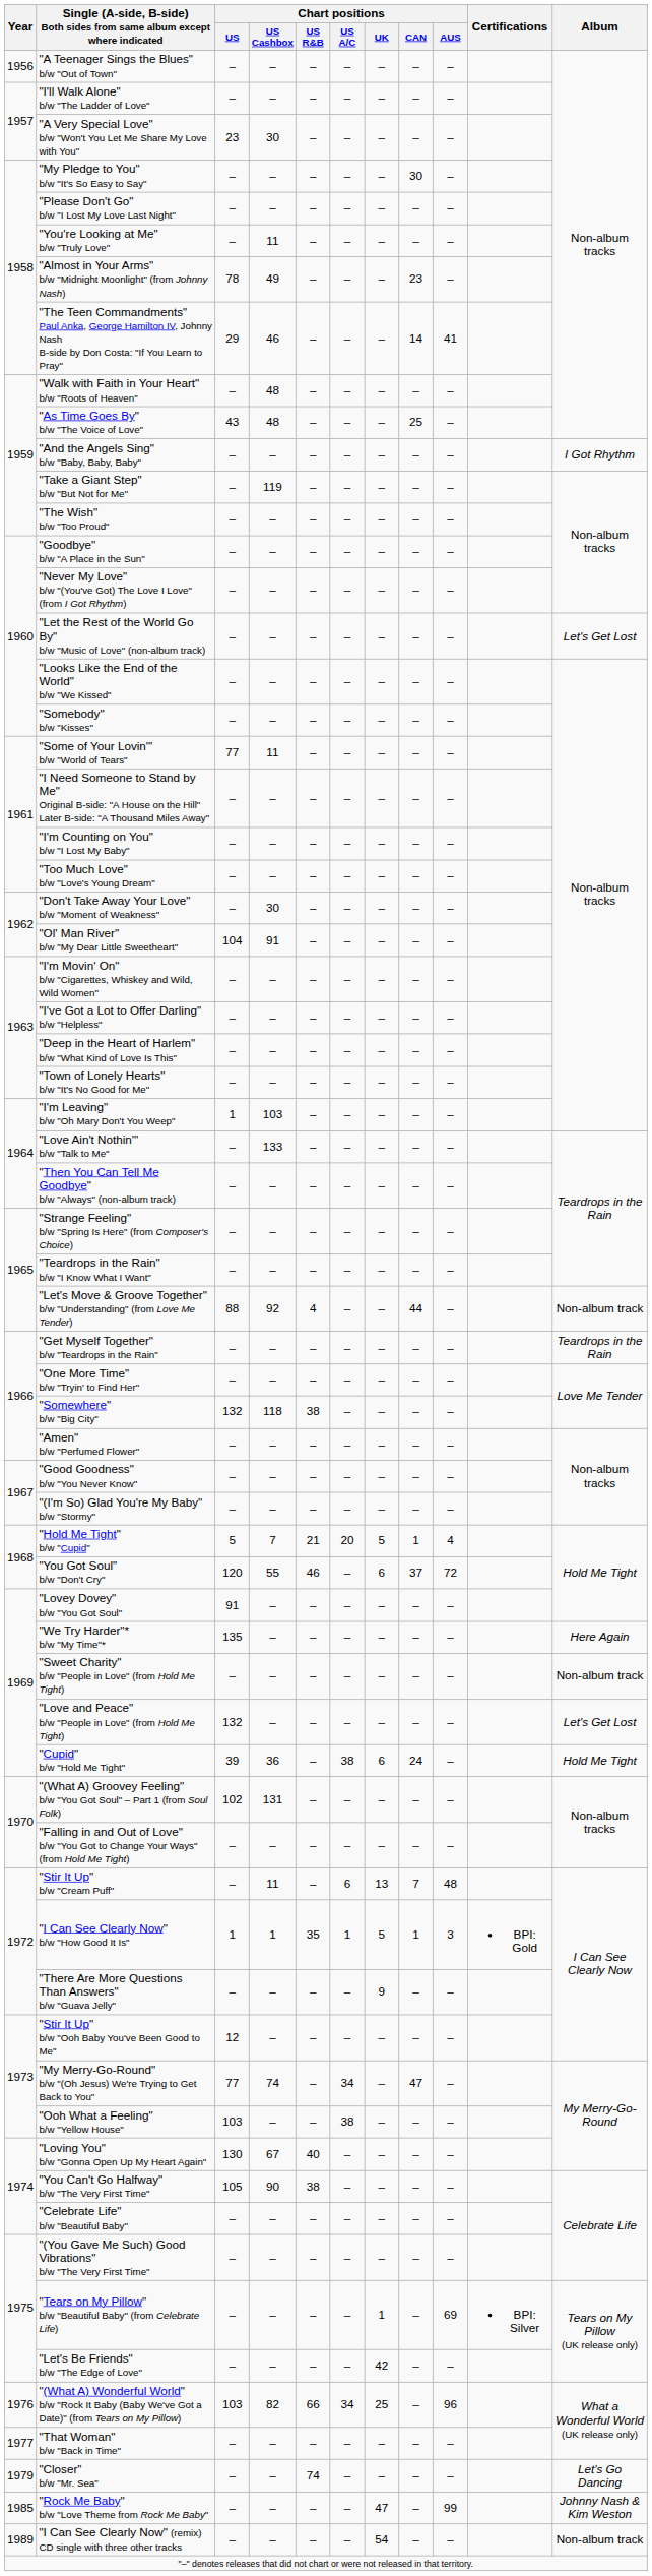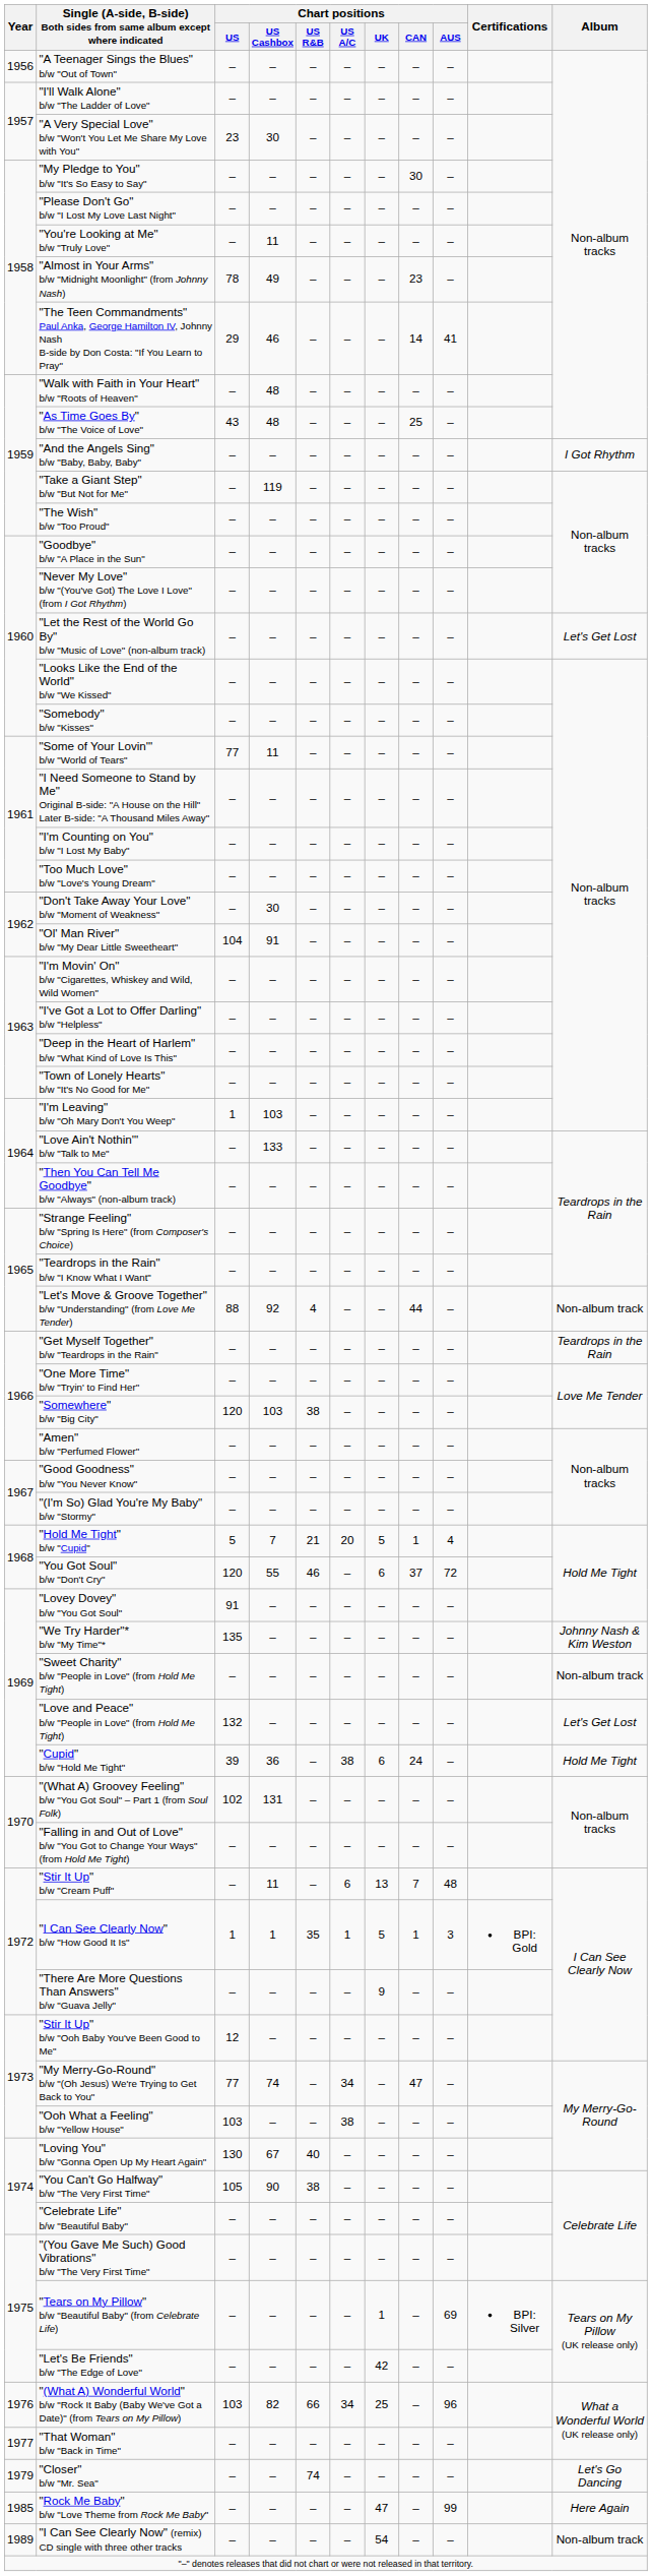 <table class="wikitable" style="text-align:center;">
 <tr>
 <th rowspan="2">Year</th>
 <th rowspan="2">Single (A-side, B-side)<br><small>Both sides from same album except where indicated</small></th>
 <th colspan="7">Chart positions</th>
 <th rowspan="2">Certifications</th>
 <th rowspan="2">Album</th>
 </tr>
 <tr style="font-size:smaller;">
 <th style="width:40px;"><a href='#'>US</a><br></th>
 <th style="width:40px;"><a href='#'>US<br>Cashbox</a><br></th>
 <th style="width:40px;"><a href='#'>US<br>R&B</a><br></th>
 <th style="width:40px;"><a href='#'>US<br>A/C</a><br></th>
 <th style="width:40px;"><a href='#'>UK</a><br></th>
 <th style="width:40px;"><a href='#'>CAN</a><br></th>
 <th style="width:40px;"><a href='#'>AUS</a><br></th>
 </tr>
 <tr>
 <td>1956</td>
 <td style="text-align:left;">"A Teenager Sings the Blues"<br><small>b/w "Out of Town"</small></td>
 <td>–</td>
 <td>–</td>
 <td>–</td>
 <td>–</td>
 <td>–</td>
 <td>–</td>
 <td>–</td>
 <td></td>
 <td rowspan="10">Non-album tracks</td>
 </tr>
 <tr>
 <td rowspan="2">1957</td>
 <td style="text-align:left;">"I'll Walk Alone"<br><small>b/w "The Ladder of Love"</small></td>
 <td>–</td>
 <td>–</td>
 <td>–</td>
 <td>–</td>
 <td>–</td>
 <td>–</td>
 <td>–</td>
 <td></td>
 </tr>
 <tr>
 <td style="text-align:left;">"A Very Special Love"<br><small>b/w "Won't You Let Me Share My Love with You"</small></td>
 <td>23</td>
 <td>30</td>
 <td>–</td>
 <td>–</td>
 <td>–</td>
 <td>–</td>
 <td>–</td>
 <td></td>
 </tr>
 <tr>
 <td rowspan="5">1958</td>
 <td style="text-align:left;">"My Pledge to You"<br><small>b/w "It's So Easy to Say"</small></td>
 <td>–</td>
 <td>–</td>
 <td>–</td>
 <td>–</td>
 <td>–</td>
 <td>30</td>
 <td>–</td>
 <td></td>
 </tr>
 <tr>
 <td style="text-align:left;">"Please Don't Go"<br><small>b/w "I Lost My Love Last Night"</small></td>
 <td>–</td>
 <td>–</td>
 <td>–</td>
 <td>–</td>
 <td>–</td>
 <td>–</td>
 <td>–</td>
 <td></td>
 </tr>
 <tr>
 <td style="text-align:left;">"You're Looking at Me"<br><small>b/w "Truly Love"</small></td>
 <td>–</td>
 <td>11</td>
 <td>–</td>
 <td>–</td>
 <td>–</td>
 <td>–</td>
 <td>–</td>
 <td></td>
 </tr>
 <tr>
 <td style="text-align:left;">"Almost in Your Arms"<br><small>b/w "Midnight Moonlight" (from <em>Johnny Nash</em>)</small></td>
 <td>78</td>
 <td>49</td>
 <td>–</td>
 <td>–</td>
 <td>–</td>
 <td>23<br></td>
 <td>–</td>
 <td></td>
 </tr>
 <tr>
 <td style="text-align:left;">"The Teen Commandments"<br><small><a href='#'>Paul Anka</a>, <a href='#'>George Hamilton IV</a>, Johnny Nash</small><br><small>B-side by Don Costa: "If You Learn to Pray"</small></td>
 <td>29</td>
 <td>46</td>
 <td>–</td>
 <td>–</td>
 <td>–</td>
 <td>14<br></td>
 <td>41</td>
 <td></td>
 </tr>
 <tr>
 <td rowspan="5">1959</td>
 <td style="text-align:left;">"Walk with Faith in Your Heart"<br><small>b/w "Roots of Heaven"</small></td>
 <td>–</td>
 <td>48</td>
 <td>–</td>
 <td>–</td>
 <td>–</td>
 <td>–</td>
 <td>–</td>
 <td></td>
 </tr>
 <tr>
 <td style="text-align:left;">"<a href='#'>As Time Goes By</a>"<br><small>b/w "The Voice of Love"</small></td>
 <td>43</td>
 <td>48</td>
 <td>–</td>
 <td>–</td>
 <td>–</td>
 <td>25<br></td>
 <td>–</td>
 <td></td>
 </tr>
 <tr>
 <td style="text-align:left;">"And the Angels Sing"<br><small>b/w "Baby, Baby, Baby"</small></td>
 <td>–</td>
 <td>–</td>
 <td>–</td>
 <td>–</td>
 <td>–</td>
 <td>–</td>
 <td>–</td>
 <td></td>
 <td><em>I Got Rhythm</em></td>
 </tr>
 <tr>
 <td style="text-align:left;">"Take a Giant Step"<br><small>b/w "But Not for Me"</small></td>
 <td>–</td>
 <td>119</td>
 <td>–</td>
 <td>–</td>
 <td>–</td>
 <td>–</td>
 <td>–</td>
 <td></td>
 <td rowspan="4">Non-album tracks</td>
 </tr>
 <tr>
 <td style="text-align:left;">"The Wish"<br><small>b/w "Too Proud"</small></td>
 <td>–</td>
 <td>–</td>
 <td>–</td>
 <td>–</td>
 <td>–</td>
 <td>–</td>
 <td>–</td>
 <td></td>
 </tr>
 <tr>
 <td rowspan="5">1960</td>
 <td style="text-align:left;">"Goodbye"<br><small>b/w "A Place in the Sun"</small></td>
 <td>–</td>
 <td>–</td>
 <td>–</td>
 <td>–</td>
 <td>–</td>
 <td>–</td>
 <td>–</td>
 <td></td>
 </tr>
 <tr>
 <td style="text-align:left;">"Never My Love"<br><small>b/w "(You've Got) The Love I Love" (from <em>I Got Rhythm</em>)</small></td>
 <td>–</td>
 <td>–</td>
 <td>–</td>
 <td>–</td>
 <td>–</td>
 <td>–</td>
 <td>–</td>
 <td></td>
 </tr>
 <tr>
 <td style="text-align:left;">"Let the Rest of the World Go By"<br><small>b/w "Music of Love" (non-album track)</small></td>
 <td>–</td>
 <td>–</td>
 <td>–</td>
 <td>–</td>
 <td>–</td>
 <td>–</td>
 <td>–</td>
 <td></td>
 <td><em>Let's Get Lost</em></td>
 </tr>
 <tr>
 <td style="text-align:left;">"Looks Like the End of the World"<br><small>b/w "We Kissed"</small></td>
 <td>–</td>
 <td>–</td>
 <td>–</td>
 <td>–</td>
 <td>–</td>
 <td>–</td>
 <td>–</td>
 <td></td>
 <td rowspan="13">Non-album tracks</td>
 </tr>
 <tr>
 <td style="text-align:left;">"Somebody"<br><small>b/w "Kisses"</small></td>
 <td>–</td>
 <td>–</td>
 <td>–</td>
 <td>–</td>
 <td>–</td>
 <td>–</td>
 <td>–</td>
 <td></td>
 </tr>
 <tr>
 <td rowspan="4">1961</td>
 <td style="text-align:left;">"Some of Your Lovin'"<br><small>b/w "World of Tears"</small></td>
 <td>77</td>
 <td>11</td>
 <td>–</td>
 <td>–</td>
 <td>–</td>
 <td>–</td>
 <td>–</td>
 <td></td>
 </tr>
 <tr>
 <td style="text-align:left;">"I Need Someone to Stand by Me"<br><small>Original B-side: "A House on the Hill"<br>Later B-side: "A Thousand Miles Away"</small></td>
 <td>–</td>
 <td>–</td>
 <td>–</td>
 <td>–</td>
 <td>–</td>
 <td>–</td>
 <td>–</td>
 <td></td>
 </tr>
 <tr>
 <td style="text-align:left;">"I'm Counting on You"<br><small>b/w "I Lost My Baby"</small></td>
 <td>–</td>
 <td>–</td>
 <td>–</td>
 <td>–</td>
 <td>–</td>
 <td>–</td>
 <td>–</td>
 <td></td>
 </tr>
 <tr>
 <td style="text-align:left;">"Too Much Love"<br><small>b/w "Love's Young Dream"</small></td>
 <td>–</td>
 <td>–</td>
 <td>–</td>
 <td>–</td>
 <td>–</td>
 <td>–</td>
 <td>–</td>
 <td></td>
 </tr>
 <tr>
 <td rowspan="2">1962</td>
 <td style="text-align:left;">"Don't Take Away Your Love"<br><small>b/w "Moment of Weakness"</small></td>
 <td>–</td>
 <td>30</td>
 <td>–</td>
 <td>–</td>
 <td>–</td>
 <td>–</td>
 <td>–</td>
 <td></td>
 </tr>
 <tr>
 <td style="text-align:left;">"Ol' Man River"<br><small>b/w "My Dear Little Sweetheart"</small></td>
 <td>104</td>
 <td>91</td>
 <td>–</td>
 <td>–</td>
 <td>–</td>
 <td>–</td>
 <td>–</td>
 <td></td>
 </tr>
 <tr>
 <td rowspan="4">1963</td>
 <td style="text-align:left;">"I'm Movin' On"<br><small>b/w "Cigarettes, Whiskey and Wild, Wild Women"</small></td>
 <td>–</td>
 <td>–</td>
 <td>–</td>
 <td>–</td>
 <td>–</td>
 <td>–</td>
 <td>–</td>
 <td></td>
 </tr>
 <tr>
 <td style="text-align:left;">"I've Got a Lot to Offer Darling"<br><small>b/w "Helpless"</small></td>
 <td>–</td>
 <td>–</td>
 <td>–</td>
 <td>–</td>
 <td>–</td>
 <td>–</td>
 <td>–</td>
 <td></td>
 </tr>
 <tr>
 <td style="text-align:left;">"Deep in the Heart of Harlem"<br><small>b/w "What Kind of Love Is This"</small></td>
 <td>–</td>
 <td>–</td>
 <td>–</td>
 <td>–</td>
 <td>–</td>
 <td>–</td>
 <td>–</td>
 <td></td>
 </tr>
 <tr>
 <td style="text-align:left;">"Town of Lonely Hearts"<br><small>b/w "It's No Good for Me"</small></td>
 <td>–</td>
 <td>–</td>
 <td>–</td>
 <td>–</td>
 <td>–</td>
 <td>–</td>
 <td>–</td>
 <td></td>
 </tr>
 <tr>
 <td rowspan="3">1964</td>
 <td style="text-align:left;">"I'm Leaving"<br><small>b/w "Oh Mary Don't You Weep"</small></td>
 <td>1</td>
 <td>103</td>
 <td>–</td>
 <td>–</td>
 <td>–</td>
 <td>–</td>
 <td>–</td>
 <td></td>
 </tr>
 <tr>
 <td style="text-align:left;">"Love Ain't Nothin'"<br><small>b/w "Talk to Me"</small></td>
 <td>–</td>
 <td>133</td>
 <td>–</td>
 <td>–</td>
 <td>–</td>
 <td>–</td>
 <td>–</td>
 <td></td>
 <td rowspan="4"><em>Teardrops in the Rain</em></td>
 </tr>
 <tr>
 <td style="text-align:left;">"<a href='#'>Then You Can Tell Me Goodbye</a>"<br><small>b/w "Always" (non-album track)</small></td>
 <td>–</td>
 <td>–</td>
 <td>–</td>
 <td>–</td>
 <td>–</td>
 <td>–</td>
 <td>–</td>
 <td></td>
 </tr>
 <tr>
 <td rowspan="3">1965</td>
 <td style="text-align:left;">"Strange Feeling"<br><small>b/w "Spring Is Here" (from <em>Composer's Choice</em>)</small></td>
 <td>–</td>
 <td>–</td>
 <td>–</td>
 <td>–</td>
 <td>–</td>
 <td>–</td>
 <td>–</td>
 <td></td>
 </tr>
 <tr>
 <td style="text-align:left;">"Teardrops in the Rain"<br><small>b/w "I Know What I Want"</small></td>
 <td>–</td>
 <td>–</td>
 <td>–</td>
 <td>–</td>
 <td>–</td>
 <td>–</td>
 <td>–</td>
 <td></td>
 </tr>
 <tr>
 <td style="text-align:left;">"Let's Move & Groove Together"<br><small>b/w "Understanding" (from <em>Love Me Tender</em>)</small></td>
 <td>88</td>
 <td>92</td>
 <td>4</td>
 <td>–</td>
 <td>–</td>
 <td>44<br></td>
 <td>–</td>
 <td></td>
 <td>Non-album track</td>
 </tr>
 <tr>
 <td rowspan="4">1966</td>
 <td style="text-align:left;">"Get Myself Together"<br><small>b/w "Teardrops in the Rain"</small></td>
 <td>–</td>
 <td>–</td>
 <td>–</td>
 <td>–</td>
 <td>–</td>
 <td>–</td>
 <td>–</td>
 <td></td>
 <td><em>Teardrops in the Rain</em></td>
 </tr>
 <tr>
 <td style="text-align:left;">"One More Time"<br><small>b/w "Tryin' to Find Her"</small></td>
 <td>–</td>
 <td>–</td>
 <td>–</td>
 <td>–</td>
 <td>–</td>
 <td>–</td>
 <td>–</td>
 <td></td>
 <td rowspan="2"><em>Love Me Tender</em></td>
 </tr>
 <tr>
 <td style="text-align:left;">"<a href='#'>Somewhere</a>"<br><small>b/w "Big City"</small></td>
-<td>132</td>
-<td>118</td>
+<td>120</td>
+<td>103</td>
 <td>38</td>
 <td>–</td>
 <td>–</td>
 <td>–</td>
 <td>–</td>
 <td></td>
 </tr>
 <tr>
 <td style="text-align:left;">"Amen"<br><small>b/w "Perfumed Flower"</small></td>
 <td>–</td>
 <td>–</td>
 <td>–</td>
 <td>–</td>
 <td>–</td>
 <td>–</td>
 <td>–</td>
 <td></td>
 <td rowspan="3">Non-album tracks</td>
 </tr>
 <tr>
 <td rowspan="2">1967</td>
 <td style="text-align:left;">"Good Goodness"<br><small>b/w "You Never Know"</small></td>
 <td>–</td>
 <td>–</td>
 <td>–</td>
 <td>–</td>
 <td>–</td>
 <td>–</td>
 <td>–</td>
 <td></td>
 </tr>
 <tr>
 <td style="text-align:left;">"(I'm So) Glad You're My Baby"<br><small>b/w "Stormy"</small></td>
 <td>–</td>
 <td>–</td>
 <td>–</td>
 <td>–</td>
 <td>–</td>
 <td>–</td>
 <td>–</td>
 <td></td>
 </tr>
 <tr>
 <td rowspan="2">1968</td>
 <td style="text-align:left;">"<a href='#'>Hold Me Tight</a>"<br><small>b/w "<a href='#'>Cupid</a>"</small></td>
 <td>5</td>
 <td>7</td>
 <td>21</td>
 <td>20</td>
 <td>5</td>
 <td>1</td>
 <td>4</td>
 <td></td>
 <td rowspan="3"><em>Hold Me Tight</em></td>
 </tr>
 <tr>
 <td style="text-align:left;">"You Got Soul"<br><small>b/w "Don't Cry"</small></td>
 <td>120</td>
 <td>55</td>
 <td>46</td>
 <td>–</td>
 <td>6</td>
 <td>37</td>
 <td>72</td>
 <td></td>
 </tr>
 <tr>
 <td rowspan="5">1969</td>
 <td style="text-align:left;">"Lovey Dovey"<br><small>b/w "You Got Soul"</small></td>
 <td>91</td>
 <td>–</td>
 <td>–</td>
 <td>–</td>
 <td>–</td>
 <td>–</td>
 <td>–</td>
 <td></td>
 </tr>
 <tr>
 <td style="text-align:left;">"We Try Harder"*<br><small>b/w "My Time"*</small></td>
 <td>135</td>
 <td>–</td>
 <td>–</td>
 <td>–</td>
 <td>–</td>
 <td>–</td>
 <td>–</td>
 <td></td>
-<td><em>Here Again</em></td>
+<td><em>Johnny Nash & Kim Weston</em></td>
 </tr>
 <tr>
 <td style="text-align:left;">"Sweet Charity"<br><small>b/w "People in Love" (from <em>Hold Me Tight</em>)</small></td>
 <td>–</td>
 <td>–</td>
 <td>–</td>
 <td>–</td>
 <td>–</td>
 <td>–</td>
 <td>–</td>
 <td></td>
 <td>Non-album track</td>
 </tr>
 <tr>
 <td style="text-align:left;">"Love and Peace"<br><small>b/w "People in Love" (from <em>Hold Me Tight</em>)</small></td>
 <td>132</td>
 <td>–</td>
 <td>–</td>
 <td>–</td>
 <td>–</td>
 <td>–</td>
 <td>–</td>
 <td></td>
 <td><em>Let's Get Lost</em></td>
 </tr>
 <tr>
 <td style="text-align:left;">"<a href='#'>Cupid</a>"<br><small>b/w "Hold Me Tight"</small></td>
 <td>39</td>
 <td>36</td>
 <td>–</td>
 <td>38</td>
 <td>6</td>
 <td>24<br></td>
 <td>–</td>
 <td></td>
 <td><em>Hold Me Tight</em></td>
 </tr>
 <tr>
 <td rowspan="2">1970</td>
 <td style="text-align:left;">"(What A) Groovey Feeling"<br><small>b/w "You Got Soul" – Part 1 (from <em>Soul Folk</em>)</small></td>
 <td>102</td>
 <td>131</td>
 <td>–</td>
 <td>–</td>
 <td>–</td>
 <td>–</td>
 <td>–</td>
 <td></td>
 <td rowspan="2">Non-album tracks</td>
 </tr>
 <tr>
 <td style="text-align:left;">"Falling in and Out of Love"<br><small>b/w "You Got to Change Your Ways" (from <em>Hold Me Tight</em>)</small></td>
 <td>–</td>
 <td>–</td>
 <td>–</td>
 <td>–</td>
 <td>–</td>
 <td>–</td>
 <td>–</td>
 <td></td>
 </tr>
 <tr>
 <td rowspan="3">1972</td>
 <td style="text-align:left;">"<a href='#'>Stir It Up</a>"<br><small>b/w "Cream Puff"</small></td>
 <td>–</td>
 <td>11</td>
 <td>–</td>
 <td>6</td>
 <td>13</td>
 <td>7</td>
 <td>48</td>
 <td></td>
 <td rowspan="4"><em>I Can See Clearly Now</em></td>
 </tr>
 <tr>
 <td style="text-align:left;">"<a href='#'>I Can See Clearly Now</a>"<br><small>b/w "How Good It Is"</small></td>
 <td>1</td>
 <td>1</td>
 <td>35</td>
 <td>1</td>
 <td>5</td>
 <td>1</td>
 <td>3</td>
 <td><br><ul><li>BPI: Gold</li></ul></td>
 </tr>
 <tr>
 <td style="text-align:left;">"There Are More Questions Than Answers"<br><small>b/w "Guava Jelly"</small></td>
 <td>–</td>
 <td>–</td>
 <td>–</td>
 <td>–</td>
 <td>9</td>
 <td>–</td>
 <td>–</td>
 <td></td>
 </tr>
 <tr>
 <td rowspan="3">1973</td>
 <td style="text-align:left;">"<a href='#'>Stir It Up</a>"<br><small>b/w "Ooh Baby You've Been Good to Me"</small></td>
 <td>12</td>
 <td>–</td>
 <td>–</td>
 <td>–</td>
 <td>–</td>
 <td>–</td>
 <td>–</td>
 <td></td>
 </tr>
 <tr>
 <td style="text-align:left;">"My Merry-Go-Round"<br><small>b/w "(Oh Jesus) We're Trying to Get Back to You"</small></td>
 <td>77</td>
 <td>74</td>
 <td>–</td>
 <td>34</td>
 <td>–</td>
 <td>47</td>
 <td>–</td>
 <td></td>
 <td rowspan="3"><em>My Merry-Go-Round</em></td>
 </tr>
 <tr>
 <td style="text-align:left;">"Ooh What a Feeling"<br><small>b/w "Yellow House"</small></td>
 <td>103</td>
 <td>–</td>
 <td>–</td>
 <td>38</td>
 <td>–</td>
 <td>–</td>
 <td>–</td>
 <td></td>
 </tr>
 <tr>
 <td rowspan="3">1974</td>
 <td style="text-align:left;">"Loving You"<br><small>b/w "Gonna Open Up My Heart Again"</small></td>
 <td>130</td>
 <td>67</td>
 <td>40</td>
 <td>–</td>
 <td>–</td>
 <td>–</td>
 <td>–</td>
 <td></td>
 </tr>
 <tr>
 <td style="text-align:left;">"You Can't Go Halfway"<br><small>b/w "The Very First Time"</small></td>
 <td>105</td>
 <td>90</td>
 <td>38</td>
 <td>–</td>
 <td>–</td>
 <td>–</td>
 <td>–</td>
 <td></td>
 <td rowspan="3"><em>Celebrate Life</em></td>
 </tr>
 <tr>
 <td style="text-align:left;">"Celebrate Life"<br><small>b/w "Beautiful Baby"</small></td>
 <td>–</td>
 <td>–</td>
 <td>–</td>
 <td>–</td>
 <td>–</td>
 <td>–</td>
 <td>–</td>
 <td></td>
 </tr>
 <tr>
 <td rowspan="3">1975</td>
 <td style="text-align:left;">"(You Gave Me Such) Good Vibrations"<br><small>b/w "The Very First Time"</small></td>
 <td>–</td>
 <td>–</td>
 <td>–</td>
 <td>–</td>
 <td>–</td>
 <td>–</td>
 <td>–</td>
 <td></td>
 </tr>
 <tr>
 <td style="text-align:left;">"<a href='#'>Tears on My Pillow</a>"<br><small>b/w "Beautiful Baby" (from <em>Celebrate Life</em>)</small></td>
 <td>–</td>
 <td>–</td>
 <td>–</td>
 <td>–</td>
 <td>1</td>
 <td>–</td>
 <td>69</td>
 <td><br><ul><li>BPI: Silver</li></ul></td>
 <td rowspan="2"><em>Tears on My Pillow</em><br><small> (UK release only)</small></td>
 </tr>
 <tr>
 <td style="text-align:left;">"Let's Be Friends"<br><small>b/w "The Edge of Love"</small></td>
 <td>–</td>
 <td>–</td>
 <td>–</td>
 <td>–</td>
 <td>42</td>
 <td>–</td>
 <td>–</td>
 <td></td>
 </tr>
 <tr>
 <td>1976</td>
 <td style="text-align:left;">"<a href='#'>(What A) Wonderful World</a>"<br><small>b/w "Rock It Baby (Baby We've Got a Date)" (from <em>Tears on My Pillow</em>)</small></td>
 <td>103</td>
 <td>82</td>
 <td>66</td>
 <td>34</td>
 <td>25</td>
 <td>–</td>
 <td>96</td>
 <td></td>
 <td rowspan="2"><em>What a Wonderful World</em><br><small> (UK release only)</small></td>
 </tr>
 <tr>
 <td>1977</td>
 <td style="text-align:left;">"That Woman"<br><small>b/w "Back in Time"</small></td>
 <td>–</td>
 <td>–</td>
 <td>–</td>
 <td>–</td>
 <td>–</td>
 <td>–</td>
 <td>–</td>
 <td></td>
 </tr>
 <tr>
 <td>1979</td>
 <td style="text-align:left;">"Closer"<br><small>b/w "Mr. Sea"</small></td>
 <td>–</td>
 <td>–</td>
 <td>74</td>
 <td>–</td>
 <td>–</td>
 <td>–</td>
 <td>–</td>
 <td></td>
 <td><em>Let's Go Dancing</em></td>
 </tr>
 <tr>
 <td>1985</td>
 <td style="text-align:left;">"<a href='#'>Rock Me Baby</a>"<br><small>b/w "Love Theme from <em>Rock Me Baby</em>"</small></td>
 <td>–</td>
 <td>–</td>
 <td>–</td>
 <td>–</td>
 <td>47</td>
 <td>–</td>
 <td>99</td>
 <td></td>
-<td><em>Johnny Nash & Kim Weston</em></td>
+<td><em>Here Again</em></td>
 </tr>
 <tr>
 <td>1989</td>
 <td style="text-align:left;">"I Can See Clearly Now" <small>(remix)</small><br><small>CD single with three other tracks</small></td>
 <td>–</td>
 <td>–</td>
 <td>–</td>
 <td>–</td>
 <td>54</td>
 <td>–</td>
 <td>–</td>
 <td></td>
 <td>Non-album track</td>
 </tr>
 <tr>
 <td align="center" colspan="11" style="font-size:9pt">"–" denotes releases that did not chart or were not released in that territory.</td>
 </tr>
 </table>
